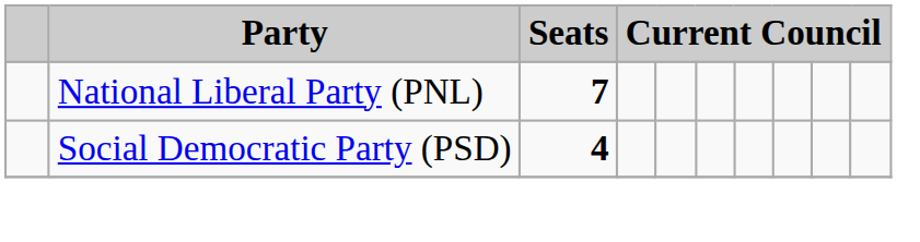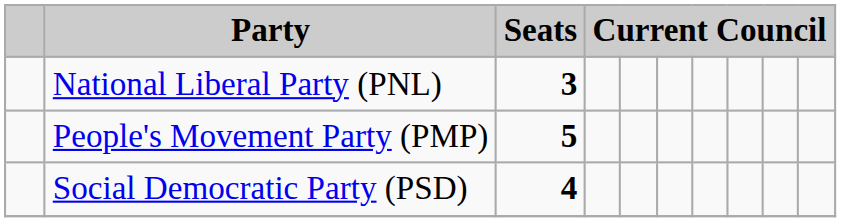 <table class="wikitable">
 <tr>
 <th style="background:#ccc">   </th>
 <th style="background:#ccc">Party</th>
 <th style="background:#ccc">Seats</th>
 <th style="background:#ccc" colspan="7">Current Council</th>
 </tr>
 <tr>
 <td>  </td>
 <td><a href='#'>National Liberal Party</a> (PNL)</td>
-<td style="text-align: right"><strong>7</strong></td>
+<td style="text-align: right"><strong>3</strong></td>
 <td>  </td>
 <td>  </td>
 <td>  </td>
 <td>  </td>
 <td>  </td>
 <td>  </td>
 <td>  </td>
+</tr>
+<tr>
+<td>  </td>
+<td><a href='#'>People's Movement Party</a> (PMP)</td>
+<td style="text-align: right"><strong>5</strong></td>
+<td>  </td>
+<td>  </td>
+<td>  </td>
+<td>  </td>
+<td>  </td>
+<td> </td>
+<td> </td>
 </tr>
 <tr>
 <td>  </td>
 <td><a href='#'>Social Democratic Party</a> (PSD)</td>
 <td style="text-align: right"><strong>4</strong></td>
 <td>  </td>
 <td> </td>
 <td> </td>
 <td> </td>
 <td> </td>
 <td> </td>
 <td> </td>
 </tr>
 <tr>
 </tr>
 </table>
